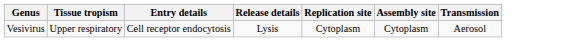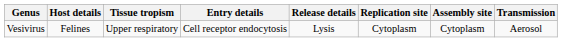 <table class="wikitable sortable" style="text-align:center">
 <tr>
 <th>Genus</th>
+<th>Host details</th>
 <th>Tissue tropism</th>
 <th>Entry details</th>
 <th>Release details</th>
 <th>Replication site</th>
 <th>Assembly site</th>
 <th>Transmission</th>
 </tr>
 <tr>
 <td>Vesivirus</td>
+<td>Felines</td>
 <td>Upper respiratory</td>
 <td>Cell receptor endocytosis</td>
 <td>Lysis</td>
 <td>Cytoplasm</td>
 <td>Cytoplasm</td>
 <td>Aerosol</td>
 </tr>
 </table>
